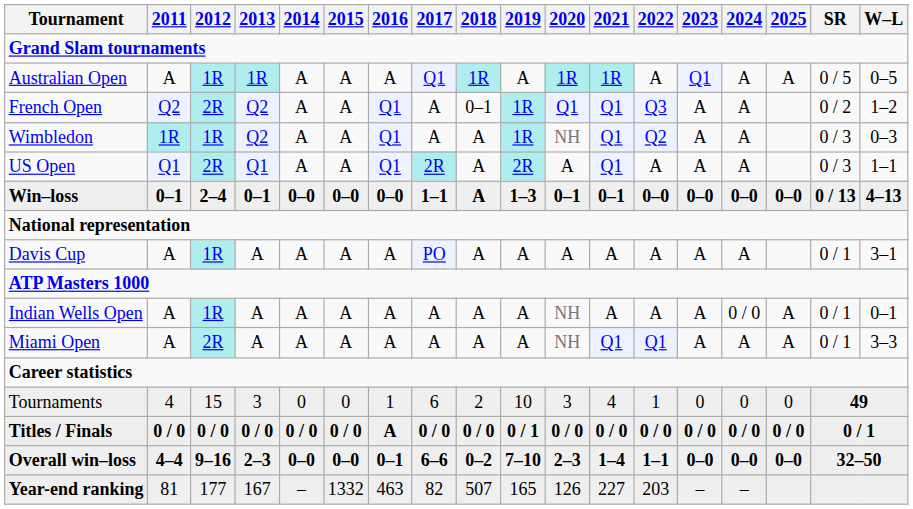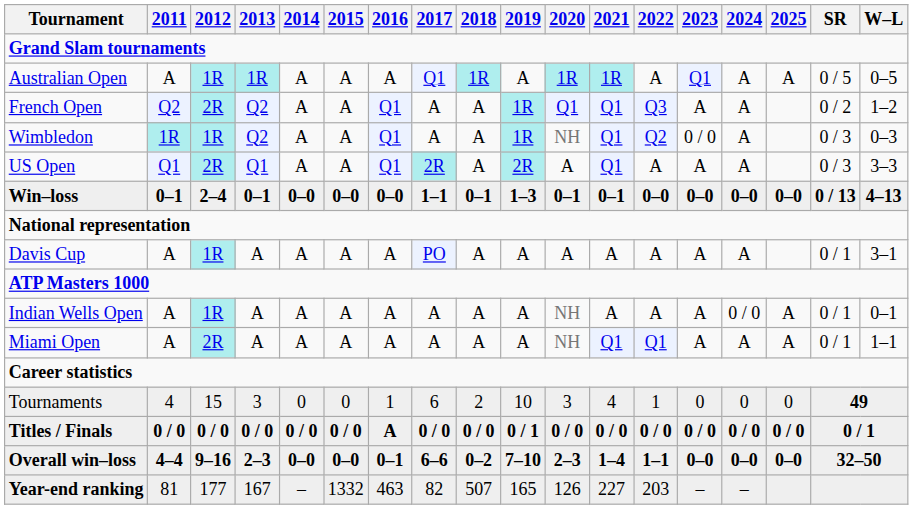 <table class="wikitable nowrap" style=text-align:center;font-size:96%>
 <tr>
 <th>Tournament</th>
 <th><a href='#'>2011</a></th>
 <th><a href='#'>2012</a></th>
 <th><a href='#'>2013</a></th>
 <th><a href='#'>2014</a></th>
 <th><a href='#'>2015</a></th>
 <th><a href='#'>2016</a></th>
 <th><a href='#'>2017</a></th>
 <th><a href='#'>2018</a></th>
 <th><a href='#'>2019</a></th>
 <th><a href='#'>2020</a></th>
 <th><a href='#'>2021</a></th>
 <th><a href='#'>2022</a></th>
 <th><a href='#'>2023</a></th>
 <th><a href='#'>2024</a></th>
 <th><a href='#'>2025</a></th>
 <th>SR</th>
 <th>W–L</th>
 </tr>
 <tr>
 <td colspan="18" align="left"><strong><a href='#'>Grand Slam tournaments</a></strong></td>
 </tr>
 <tr>
 <td align=left><a href='#'>Australian Open</a></td>
 <td>A</td>
 <td bgcolor=afeeee><a href='#'>1R</a></td>
 <td bgcolor=afeeee><a href='#'>1R</a></td>
 <td>A</td>
 <td>A</td>
 <td>A</td>
 <td bgcolor=ecf2ff><a href='#'>Q1</a></td>
 <td bgcolor=afeeee><a href='#'>1R</a></td>
 <td>A</td>
 <td bgcolor=afeeee><a href='#'>1R</a></td>
 <td bgcolor=afeeee><a href='#'>1R</a></td>
 <td>A</td>
 <td bgcolor=ecf2ff><a href='#'>Q1</a></td>
 <td>A</td>
 <td>A</td>
 <td>0 / 5</td>
 <td>0–5</td>
 </tr>
 <tr>
 <td align=left><a href='#'>French Open</a></td>
 <td bgcolor=ecf2ff><a href='#'>Q2</a></td>
 <td bgcolor=afeeee><a href='#'>2R</a></td>
 <td bgcolor=ecf2ff><a href='#'>Q2</a></td>
 <td>A</td>
 <td>A</td>
 <td bgcolor=ecf2ff><a href='#'>Q1</a></td>
 <td>A</td>
-<td>0–1</td>
+<td>A</td>
 <td bgcolor=afeeee><a href='#'>1R</a></td>
 <td bgcolor=ecf2ff><a href='#'>Q1</a></td>
 <td bgcolor=ecf2ff><a href='#'>Q1</a></td>
 <td bgcolor=ecf2ff><a href='#'>Q3</a></td>
 <td>A</td>
 <td>A</td>
 <td></td>
 <td>0 / 2</td>
 <td>1–2</td>
 </tr>
 <tr>
 <td align=left><a href='#'>Wimbledon</a></td>
 <td bgcolor=afeeee><a href='#'>1R</a></td>
 <td bgcolor=afeeee><a href='#'>1R</a></td>
 <td bgcolor=ecf2ff><a href='#'>Q2</a></td>
 <td>A</td>
 <td>A</td>
 <td bgcolor=ecf2ff><a href='#'>Q1</a></td>
 <td>A</td>
 <td>A</td>
 <td bgcolor=afeeee><a href='#'>1R</a></td>
 <td style=color:#767676>NH</td>
 <td bgcolor=ecf2ff><a href='#'>Q1</a></td>
 <td bgcolor=ecf2ff><a href='#'>Q2</a></td>
-<td>A</td>
+<td>0 / 0</td>
 <td>A</td>
 <td></td>
 <td>0 / 3</td>
 <td>0–3</td>
 </tr>
 <tr>
 <td align=left><a href='#'>US Open</a></td>
 <td bgcolor=ecf2ff><a href='#'>Q1</a></td>
 <td bgcolor=afeeee><a href='#'>2R</a></td>
 <td bgcolor=ecf2ff><a href='#'>Q1</a></td>
 <td>A</td>
 <td>A</td>
 <td bgcolor=ecf2ff><a href='#'>Q1</a></td>
 <td bgcolor=afeeee><a href='#'>2R</a></td>
 <td>A</td>
 <td bgcolor=afeeee><a href='#'>2R</a></td>
 <td>A</td>
 <td bgcolor=ecf2ff><a href='#'>Q1</a></td>
 <td>A</td>
 <td>A</td>
 <td>A</td>
 <td></td>
 <td>0 / 3</td>
-<td>1–1</td>
+<td>3–3</td>
 </tr>
 <tr style=font-weight:bold;background:#efefef>
 <td style=text-align:left>Win–loss</td>
 <td>0–1</td>
 <td>2–4</td>
 <td>0–1</td>
 <td>0–0</td>
 <td>0–0</td>
 <td>0–0</td>
 <td>1–1</td>
-<td>A</td>
+<td>0–1</td>
 <td>1–3</td>
 <td>0–1</td>
 <td>0–1</td>
 <td>0–0</td>
 <td>0–0</td>
 <td>0–0</td>
 <td>0–0</td>
 <td>0 / 13</td>
 <td>4–13</td>
 </tr>
 <tr>
 <td colspan="18" align="left"><strong>National representation</strong></td>
 </tr>
 <tr>
 <td align=left><a href='#'>Davis Cup</a></td>
 <td>A</td>
 <td bgcolor=afeeee><a href='#'>1R</a></td>
 <td>A</td>
 <td>A</td>
 <td>A</td>
 <td>A</td>
 <td bgcolor=ecf2ff><a href='#'>PO</a></td>
 <td>A</td>
 <td>A</td>
 <td>A</td>
 <td>A</td>
 <td>A</td>
 <td>A</td>
 <td>A</td>
 <td></td>
 <td>0 / 1</td>
 <td>3–1</td>
 </tr>
 <tr>
 <td colspan="18" align="left"><strong><a href='#'>ATP Masters 1000</a></strong></td>
 </tr>
 <tr>
 <td align="left"><a href='#'>Indian Wells Open</a></td>
 <td>A</td>
 <td bgcolor=afeeee><a href='#'>1R</a></td>
 <td>A</td>
 <td>A</td>
 <td>A</td>
 <td>A</td>
 <td>A</td>
 <td>A</td>
 <td>A</td>
 <td style="color:#767676">NH</td>
 <td>A</td>
 <td>A</td>
 <td>A</td>
 <td>0 / 0</td>
 <td>A</td>
 <td>0 / 1</td>
 <td>0–1</td>
 </tr>
 <tr>
 <td align=left><a href='#'>Miami Open</a></td>
 <td>A</td>
 <td bgcolor=afeeee><a href='#'>2R</a></td>
 <td>A</td>
 <td>A</td>
 <td>A</td>
 <td>A</td>
 <td>A</td>
 <td>A</td>
 <td>A</td>
 <td style="color:#767676">NH</td>
 <td bgcolor=ecf2ff><a href='#'>Q1</a></td>
 <td bgcolor=ecf2ff><a href='#'>Q1</a></td>
 <td>A</td>
 <td>A</td>
 <td>A</td>
 <td>0 / 1</td>
-<td>3–3</td>
+<td>1–1</td>
 </tr>
 <tr>
 <td colspan="18" align="left"><strong>Career statistics</strong></td>
 </tr>
 <tr bgcolor=efefef>
 <td align=left>Tournaments</td>
 <td>4</td>
 <td>15</td>
 <td>3</td>
 <td>0</td>
 <td>0</td>
 <td>1</td>
 <td>6</td>
 <td>2</td>
 <td>10</td>
 <td>3</td>
 <td>4</td>
 <td>1</td>
 <td>0</td>
 <td>0</td>
 <td>0</td>
 <td colspan=2><strong>49</strong></td>
 </tr>
 <tr style=font-weight:bold;background:#efefef>
 <td style=text-align:left>Titles / Finals</td>
 <td>0 / 0</td>
 <td>0 / 0</td>
 <td>0 / 0</td>
 <td>0 / 0</td>
 <td>0 / 0</td>
 <td>A</td>
 <td>0 / 0</td>
 <td>0 / 0</td>
 <td>0 / 1</td>
 <td>0 / 0</td>
 <td>0 / 0</td>
 <td>0 / 0</td>
 <td>0 / 0</td>
 <td>0 / 0</td>
 <td>0 / 0</td>
 <td colspan="2">0 / 1</td>
 </tr>
 <tr style=font-weight:bold;background:#efefef>
 <td style=text-align:left>Overall win–loss</td>
 <td>4–4</td>
 <td>9–16</td>
 <td>2–3</td>
 <td>0–0</td>
 <td>0–0</td>
 <td>0–1</td>
 <td>6–6</td>
 <td>0–2</td>
 <td>7–10</td>
 <td>2–3</td>
 <td>1–4</td>
 <td>1–1</td>
 <td>0–0</td>
 <td>0–0</td>
 <td>0–0</td>
 <td colspan=2>32–50</td>
 </tr>
 <tr bgcolor=efefef>
 <td align=left><strong>Year-end ranking</strong></td>
 <td>81</td>
 <td>177</td>
 <td>167</td>
 <td>–</td>
 <td>1332</td>
 <td>463</td>
 <td>82</td>
 <td>507</td>
 <td>165</td>
 <td>126</td>
 <td>227</td>
 <td>203</td>
 <td>–</td>
 <td>–</td>
 <td></td>
 <td colspan=2><strong></strong></td>
 </tr>
 </table>
